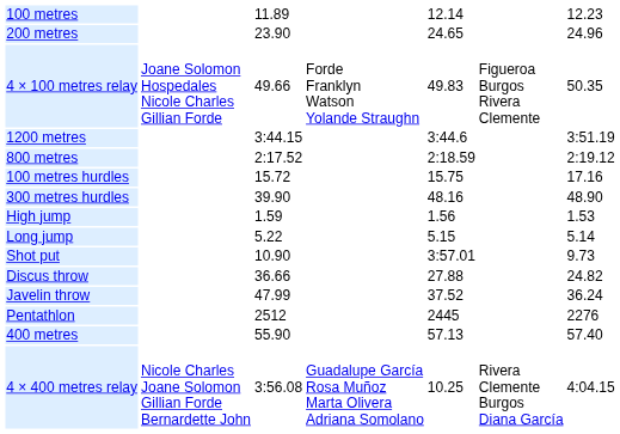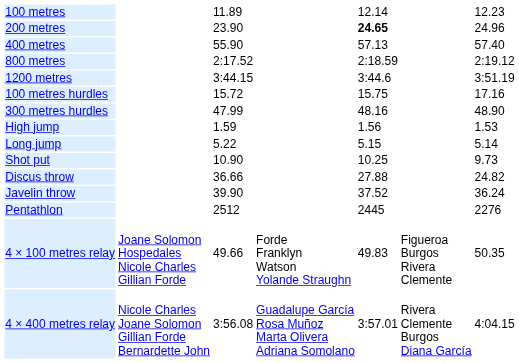 <table>
 <tr>
 <td bgcolor = DDEEFF><a href='#'>100 metres</a></td>
 <td></td>
 <td>11.89</td>
 <td></td>
 <td>12.14</td>
 <td></td>
 <td>12.23</td>
 </tr>
 <tr>
 <td bgcolor = DDEEFF><a href='#'>200 metres</a></td>
 <td></td>
 <td>23.90</td>
 <td></td>
-<td>24.65</td>
+<td><strong>24.65</strong></td>
 <td></td>
 <td>24.96</td>
 </tr>
 <tr>
-<td bgcolor = DDEEFF><a href='#'>4 × 100 metres relay</a></td>
-<td> <br> <a href='#'>Joane Solomon</a> <br> <a href='#'>Hospedales</a> <br> <a href='#'>Nicole Charles</a> <br> <a href='#'>Gillian Forde</a></td>
-<td>49.66</td>
-<td> <br> Forde <br> Franklyn <br> Watson <br> <a href='#'>Yolande Straughn</a></td>
-<td>49.83</td>
-<td>  <br> Figueroa <br> Burgos <br> Rivera <br> Clemente</td>
-<td>50.35</td>
+<td bgcolor = DDEEFF><a href='#'>400 metres</a></td>
+<td></td>
+<td>55.90</td>
+<td></td>
+<td>57.13</td>
+<td></td>
+<td>57.40</td>
+</tr>
+<tr>
+<td bgcolor = DDEEFF><a href='#'>800 metres</a></td>
+<td></td>
+<td>2:17.52</td>
+<td></td>
+<td>2:18.59</td>
+<td></td>
+<td>2:19.12</td>
 </tr>
 <tr>
 <td bgcolor = DDEEFF><a href='#'>1200 metres</a></td>
 <td></td>
 <td>3:44.15</td>
 <td></td>
 <td>3:44.6</td>
 <td></td>
 <td>3:51.19</td>
-</tr>
-<tr>
-<td bgcolor = DDEEFF><a href='#'>800 metres</a></td>
-<td></td>
-<td>2:17.52</td>
-<td></td>
-<td>2:18.59</td>
-<td></td>
-<td>2:19.12</td>
 </tr>
 <tr>
 <td bgcolor = DDEEFF><a href='#'>100 metres hurdles</a></td>
 <td></td>
 <td>15.72</td>
 <td></td>
 <td>15.75</td>
 <td></td>
 <td>17.16</td>
 </tr>
 <tr>
 <td bgcolor = DDEEFF><a href='#'>300 metres hurdles</a></td>
 <td></td>
-<td>39.90</td>
+<td>47.99</td>
 <td></td>
 <td>48.16</td>
 <td></td>
 <td>48.90</td>
 </tr>
 <tr>
 <td bgcolor = DDEEFF><a href='#'>High jump</a></td>
 <td></td>
 <td>1.59</td>
 <td></td>
 <td>1.56</td>
 <td></td>
 <td>1.53</td>
 </tr>
 <tr>
 <td bgcolor = DDEEFF><a href='#'>Long jump</a></td>
 <td></td>
 <td>5.22</td>
 <td></td>
 <td>5.15</td>
 <td></td>
 <td>5.14</td>
 </tr>
 <tr>
 <td bgcolor = DDEEFF><a href='#'>Shot put</a></td>
 <td></td>
 <td>10.90</td>
 <td></td>
-<td>3:57.01</td>
+<td>10.25</td>
 <td></td>
 <td>9.73</td>
 </tr>
 <tr>
 <td bgcolor = DDEEFF><a href='#'>Discus throw</a></td>
 <td></td>
 <td>36.66</td>
 <td></td>
 <td>27.88</td>
 <td></td>
 <td>24.82</td>
 </tr>
 <tr>
 <td bgcolor = DDEEFF><a href='#'>Javelin throw</a></td>
 <td></td>
-<td>47.99</td>
+<td>39.90</td>
 <td></td>
 <td>37.52</td>
 <td></td>
 <td>36.24</td>
 </tr>
 <tr>
 <td bgcolor = DDEEFF><a href='#'>Pentathlon</a></td>
 <td></td>
 <td>2512</td>
 <td></td>
 <td>2445</td>
 <td></td>
 <td>2276</td>
 </tr>
 <tr>
-<td bgcolor = DDEEFF><a href='#'>400 metres</a></td>
-<td></td>
-<td>55.90</td>
-<td></td>
-<td>57.13</td>
-<td></td>
-<td>57.40</td>
+<td bgcolor = DDEEFF><a href='#'>4 × 100 metres relay</a></td>
+<td> <br> <a href='#'>Joane Solomon</a> <br> <a href='#'>Hospedales</a> <br> <a href='#'>Nicole Charles</a> <br> <a href='#'>Gillian Forde</a></td>
+<td>49.66</td>
+<td> <br> Forde <br> Franklyn <br> Watson <br> <a href='#'>Yolande Straughn</a></td>
+<td>49.83</td>
+<td>  <br> Figueroa <br> Burgos <br> Rivera <br> Clemente</td>
+<td>50.35</td>
 </tr>
 <tr>
 <td bgcolor = DDEEFF><a href='#'>4 × 400 metres relay</a></td>
 <td> <br> <a href='#'>Nicole Charles</a> <br> <a href='#'>Joane Solomon</a> <br> <a href='#'>Gillian Forde</a> <br> <a href='#'>Bernardette John</a></td>
 <td>3:56.08</td>
 <td> <br> <a href='#'>Guadalupe García</a> <br> <a href='#'>Rosa Muñoz</a> <br> <a href='#'>Marta Olivera</a> <br> <a href='#'>Adriana Somolano</a></td>
-<td>10.25</td>
+<td>3:57.01</td>
 <td> <br> Rivera <br> Clemente <br> Burgos <br> <a href='#'>Diana García</a></td>
 <td>4:04.15</td>
 </tr>
 </table>
